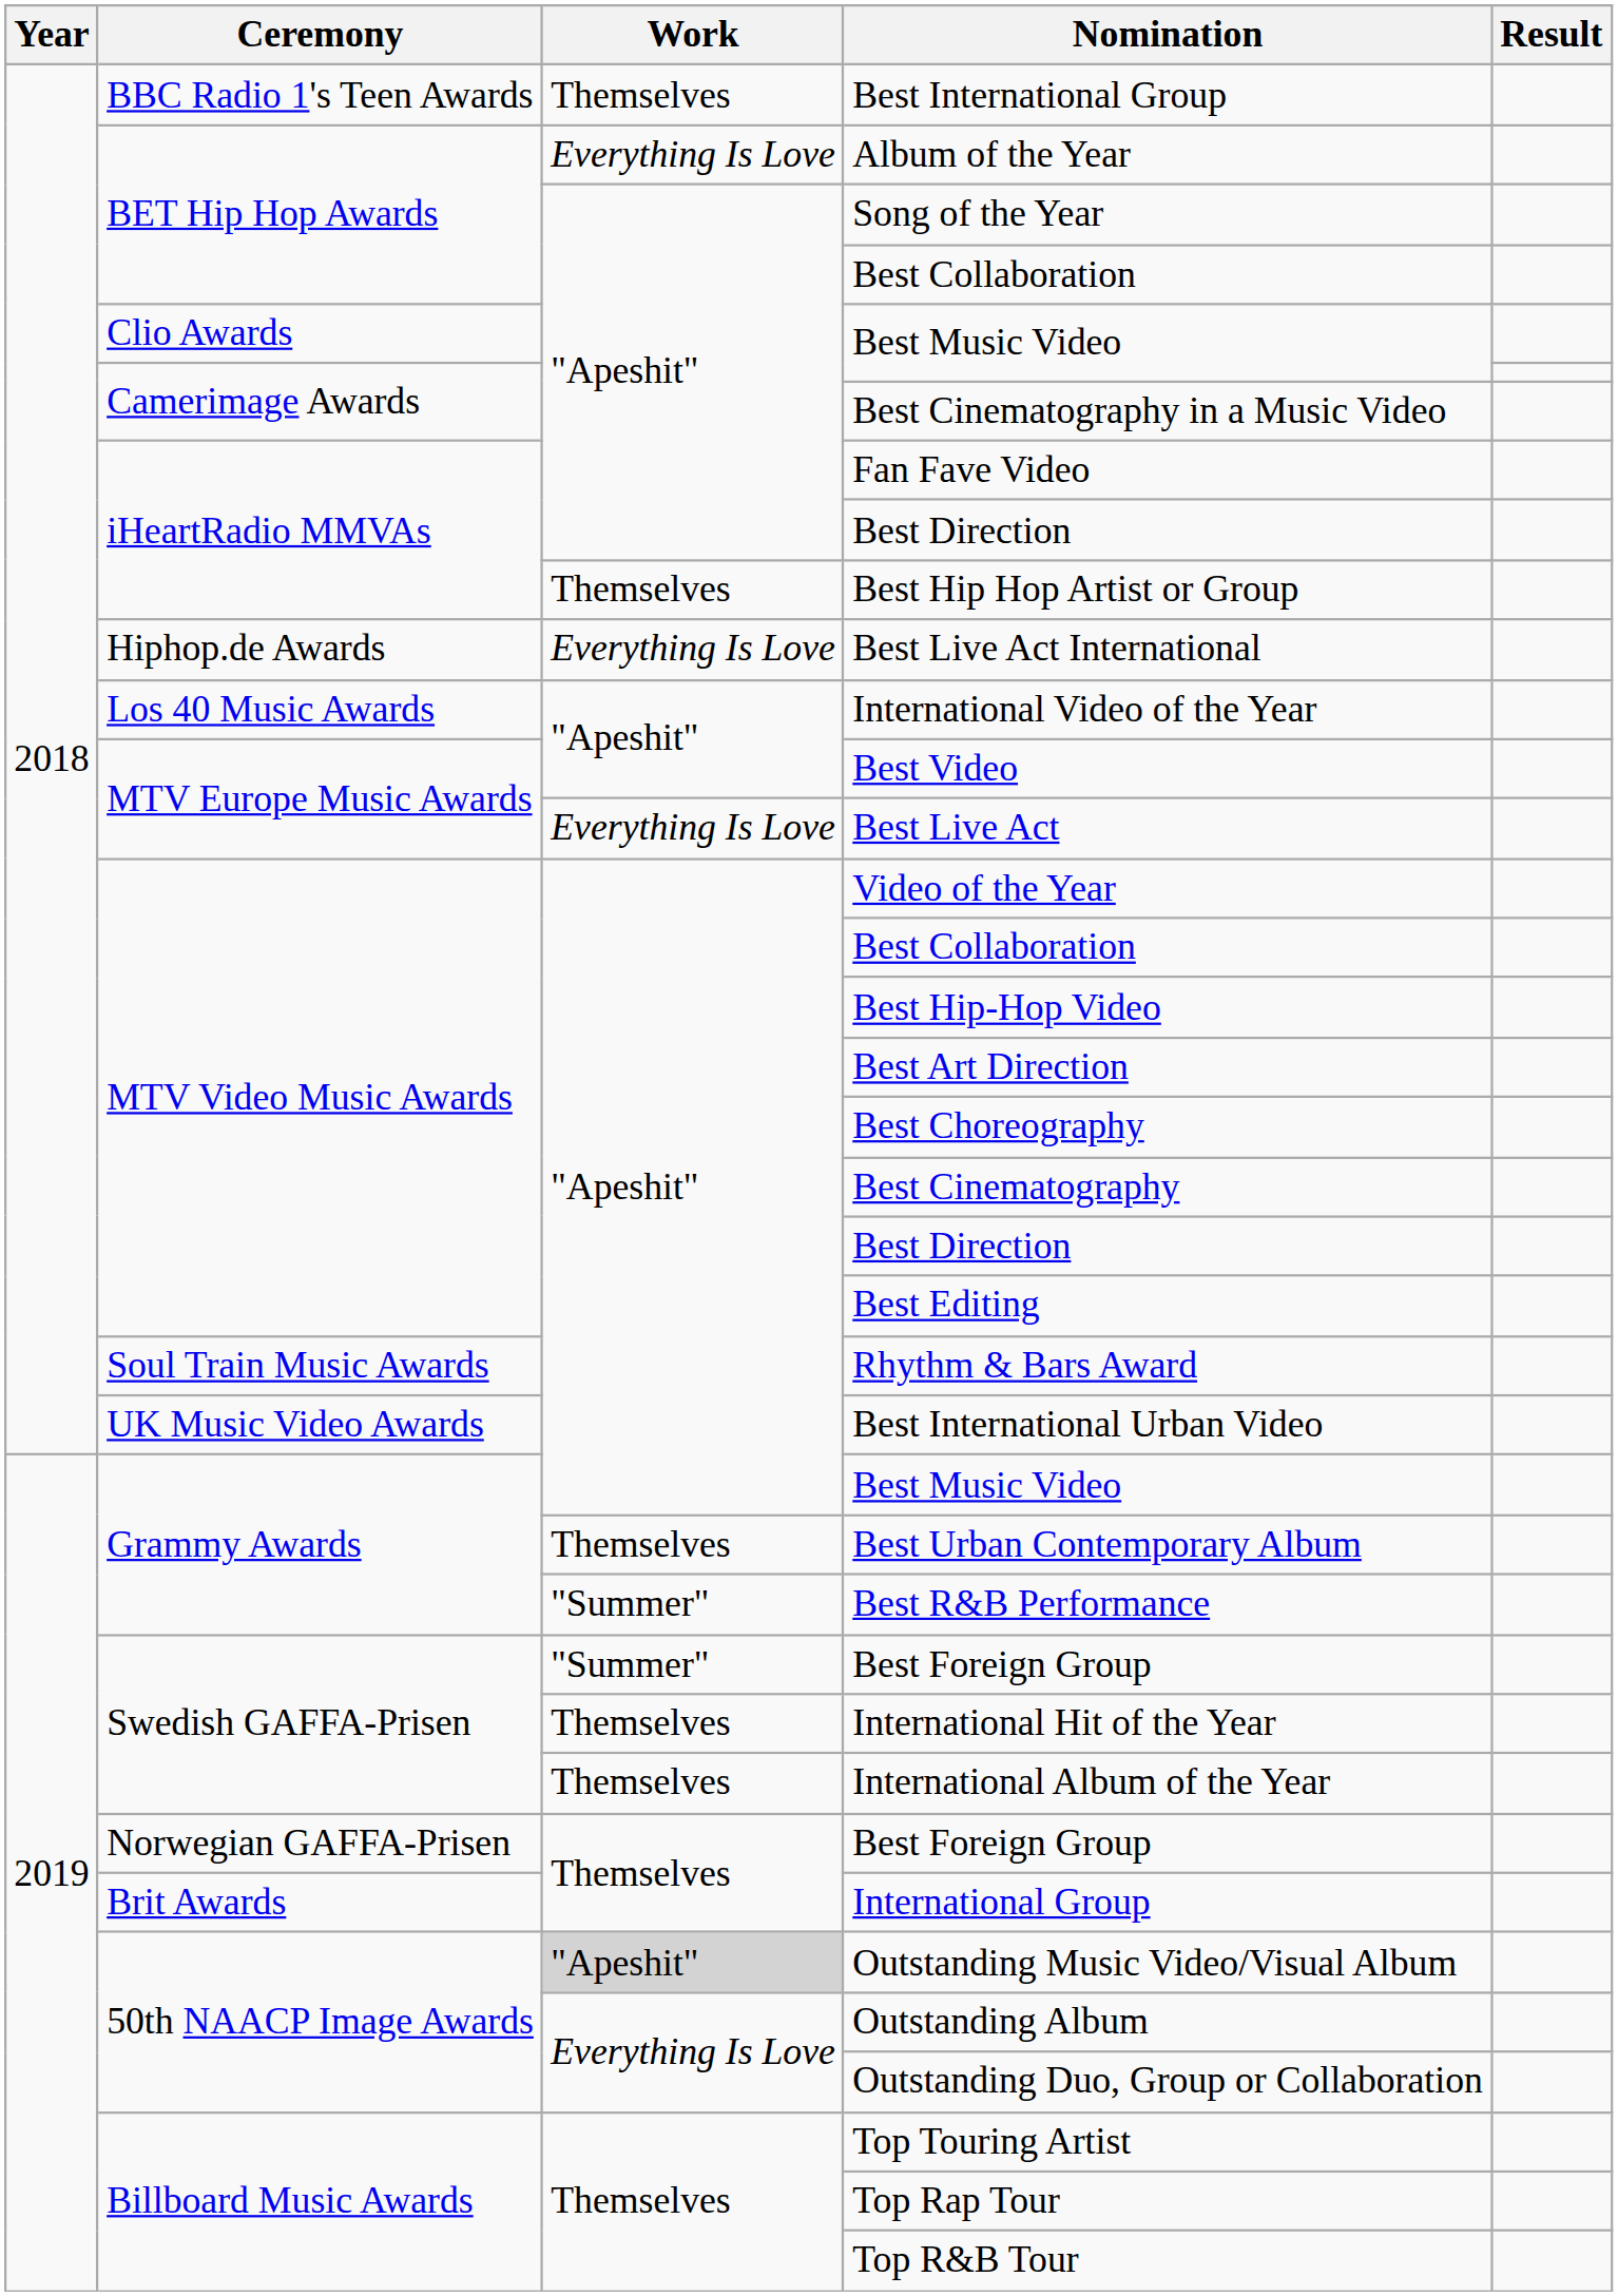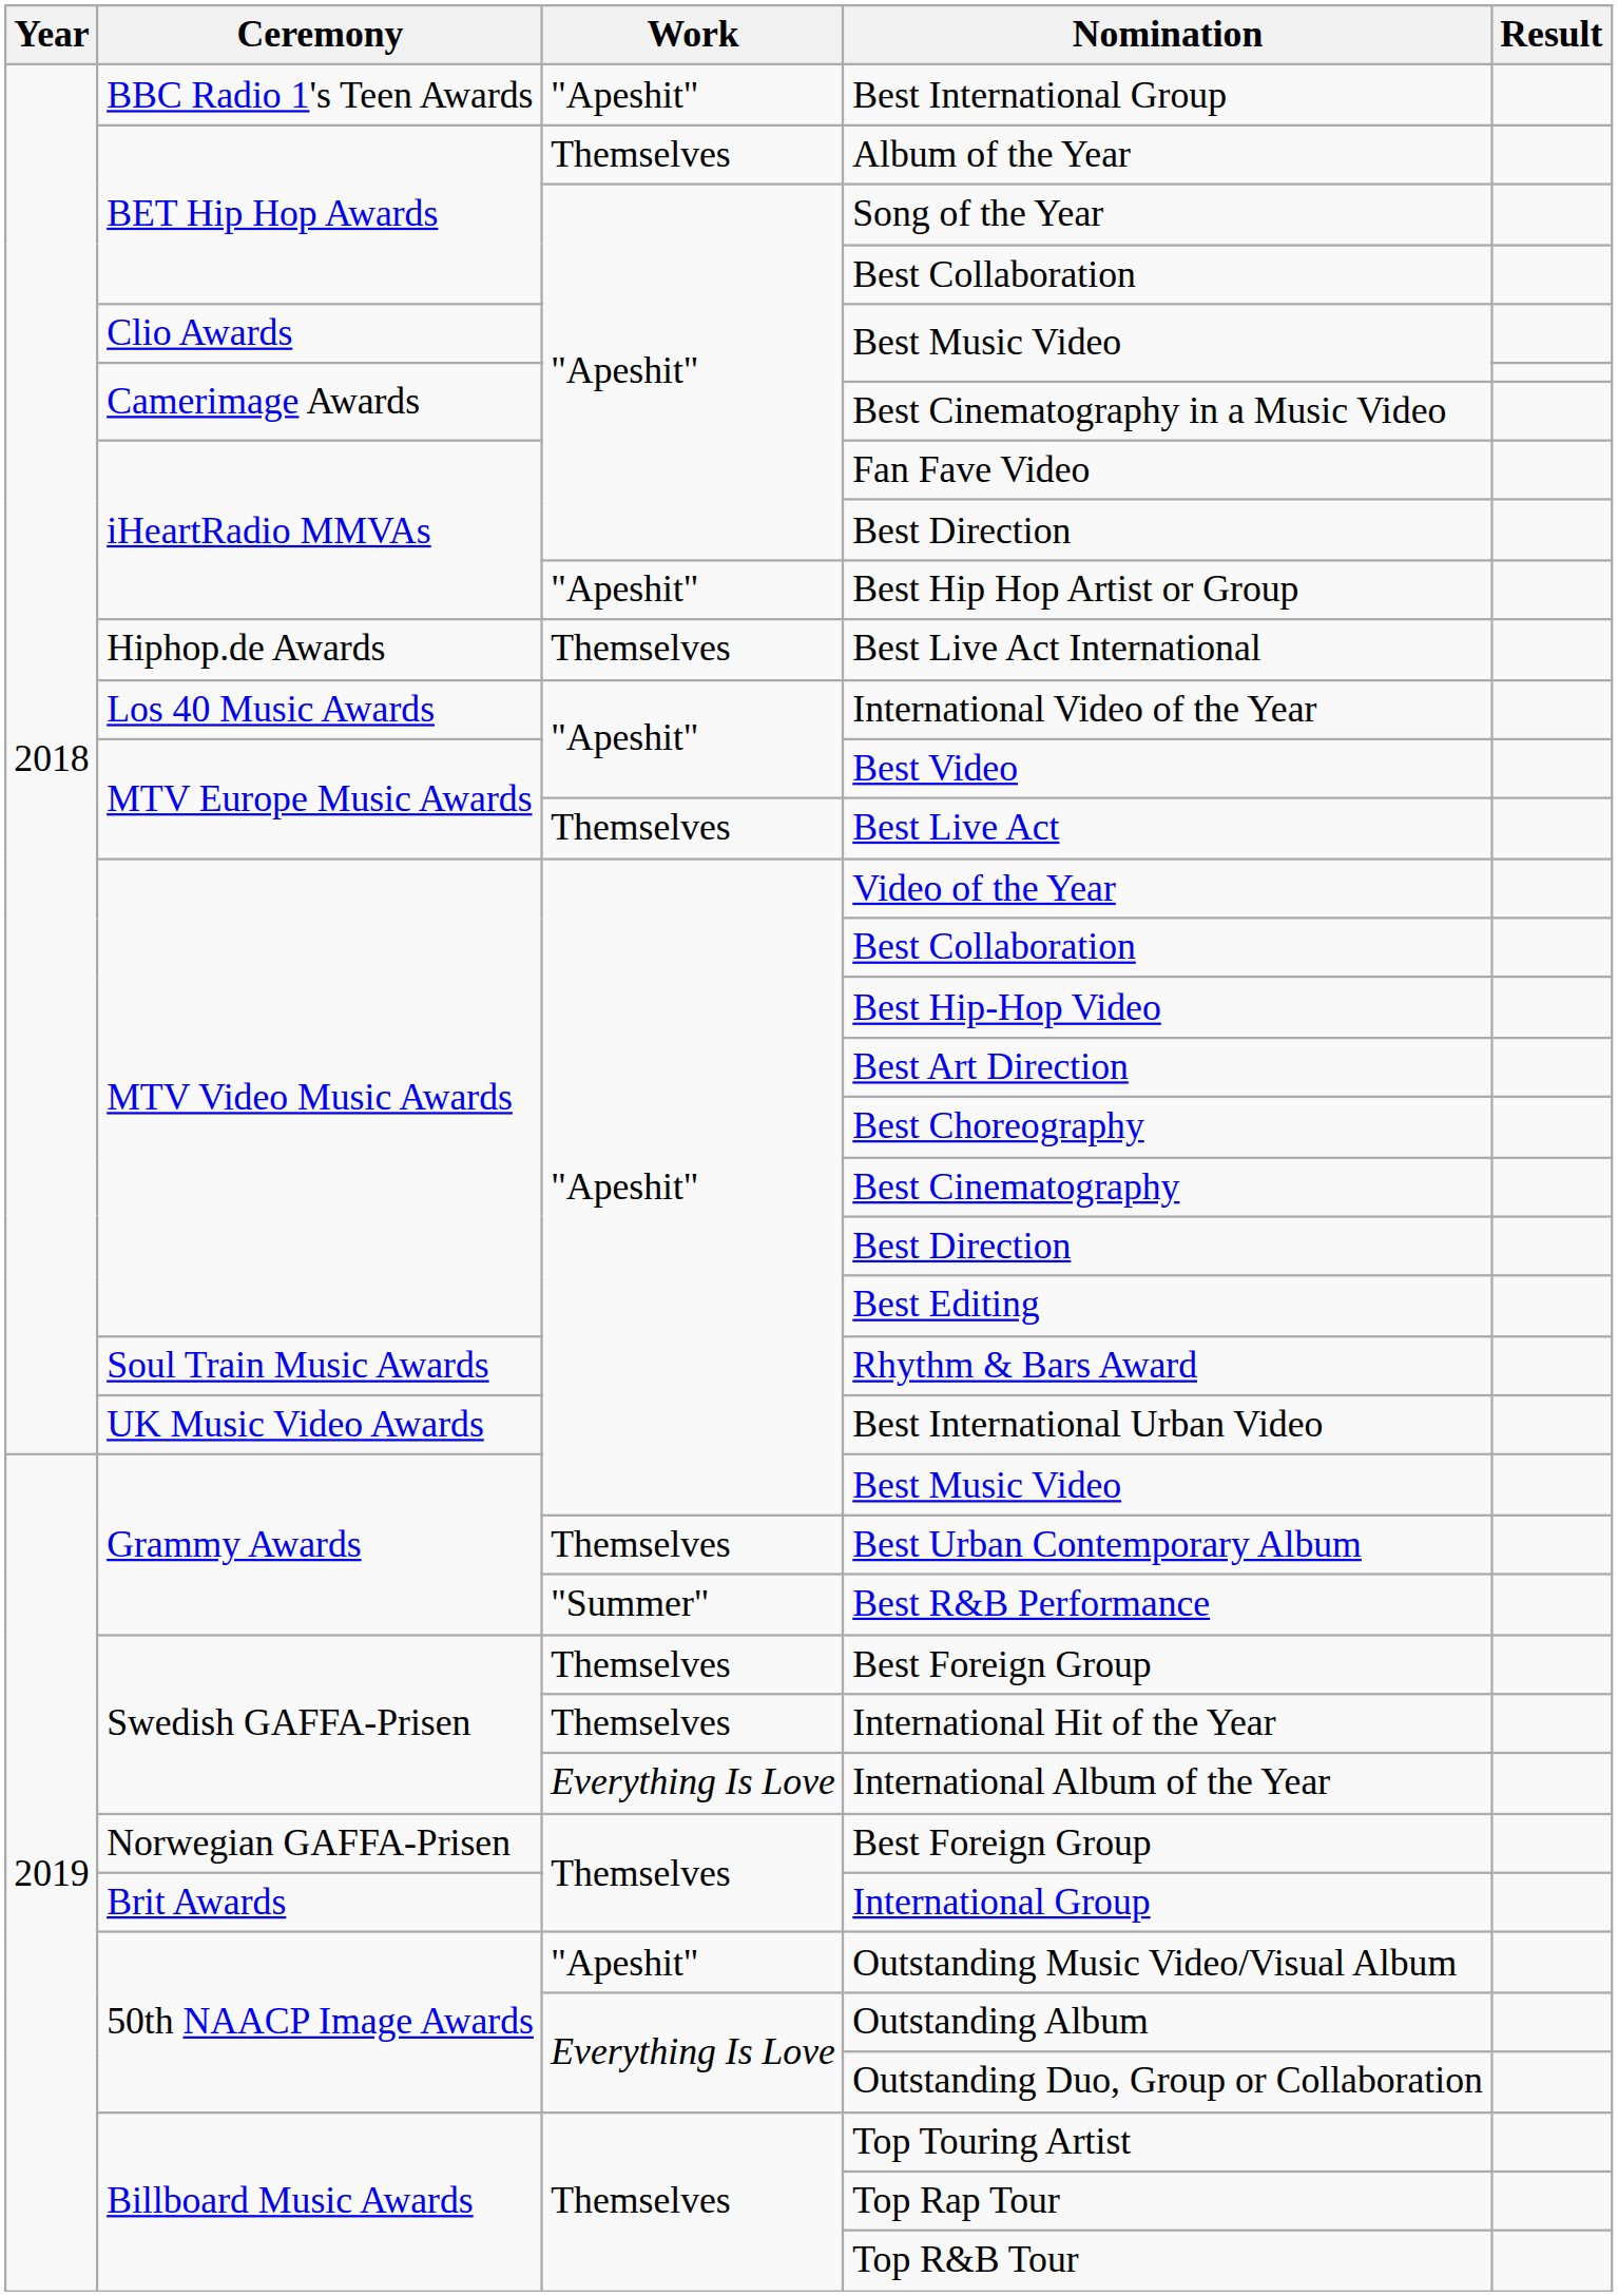 <table class="wikitable">
 <tr>
 <th>Year</th>
 <th>Ceremony</th>
 <th>Work</th>
 <th>Nomination</th>
 <th>Result</th>
 </tr>
 <tr>
 <td !scope rowspan="24">2018</td>
 <td><a href='#'>BBC Radio 1</a>'s Teen Awards</td>
-<td>Themselves</td>
+<td>"Apeshit"</td>
 <td>Best International Group</td>
 <td></td>
 </tr>
 <tr>
 <td rowspan="3"><a href='#'>BET Hip Hop Awards</a></td>
-<td><em>Everything Is Love</em></td>
+<td>Themselves</td>
 <td>Album of the Year</td>
 <td></td>
 </tr>
 <tr>
 <td rowspan="7">"Apeshit"</td>
 <td>Song of the Year</td>
 <td></td>
 </tr>
 <tr>
 <td>Best Collaboration</td>
 <td></td>
 </tr>
 <tr>
 <td><a href='#'>Clio Awards</a></td>
 <td rowspan="2">Best Music Video</td>
 <td></td>
 </tr>
 <tr>
 <td rowspan=2><a href='#'>Camerimage</a> Awards</td>
 <td></td>
 </tr>
 <tr>
 <td>Best Cinematography in a Music Video</td>
 <td></td>
 </tr>
 <tr>
 <td rowspan="3"><a href='#'>iHeartRadio MMVAs</a></td>
 <td>Fan Fave Video</td>
 <td></td>
 </tr>
 <tr>
 <td>Best Direction</td>
 <td></td>
 </tr>
 <tr>
-<td>Themselves</td>
+<td>"Apeshit"</td>
 <td>Best Hip Hop Artist or Group</td>
 <td></td>
 </tr>
 <tr>
 <td>Hiphop.de Awards </td>
-<td><em>Everything Is Love</em></td>
+<td>Themselves</td>
 <td rowspan="1">Best Live Act International</td>
 <td></td>
 </tr>
 <tr>
 <td><a href='#'>Los 40 Music Awards</a></td>
 <td rowspan="2">"Apeshit"</td>
 <td>International Video of the Year</td>
 <td></td>
 </tr>
 <tr>
 <td rowspan="2"><a href='#'>MTV Europe Music Awards</a></td>
 <td><a href='#'>Best Video</a></td>
 <td></td>
 </tr>
 <tr>
-<td><em>Everything Is Love</em></td>
+<td>Themselves</td>
 <td><a href='#'>Best Live Act</a></td>
 <td></td>
 </tr>
 <tr>
 <td rowspan="8"><a href='#'>MTV Video Music Awards</a></td>
 <td rowspan="11">"Apeshit"</td>
 <td><a href='#'>Video of the Year</a></td>
 <td></td>
 </tr>
 <tr>
 <td><a href='#'>Best Collaboration</a></td>
 <td></td>
 </tr>
 <tr>
 <td><a href='#'>Best Hip-Hop Video</a></td>
 <td></td>
 </tr>
 <tr>
 <td><a href='#'>Best Art Direction</a></td>
 <td></td>
 </tr>
 <tr>
 <td><a href='#'>Best Choreography</a></td>
 <td></td>
 </tr>
 <tr>
 <td><a href='#'>Best Cinematography</a></td>
 <td></td>
 </tr>
 <tr>
 <td><a href='#'>Best Direction</a></td>
 <td></td>
 </tr>
 <tr>
 <td><a href='#'>Best Editing</a></td>
 <td></td>
 </tr>
 <tr>
 <td><a href='#'>Soul Train Music Awards</a></td>
 <td><a href='#'>Rhythm & Bars Award</a></td>
 <td></td>
 </tr>
 <tr>
 <td><a href='#'>UK Music Video Awards</a></td>
 <td>Best International Urban Video</td>
 <td></td>
 </tr>
 <tr>
 <td !scope rowspan="14">2019</td>
 <td rowspan="3"><a href='#'>Grammy Awards</a></td>
 <td><a href='#'>Best Music Video</a></td>
 <td></td>
 </tr>
 <tr>
 <td>Themselves</td>
 <td><a href='#'>Best Urban Contemporary Album</a></td>
 <td></td>
 </tr>
 <tr>
 <td>"Summer"</td>
 <td><a href='#'>Best R&B Performance</a></td>
 <td></td>
 </tr>
 <tr>
 <td rowspan="3">Swedish GAFFA-Prisen</td>
-<td>"Summer"</td>
+<td>Themselves</td>
 <td>Best Foreign Group</td>
 <td></td>
 </tr>
 <tr>
 <td>Themselves</td>
 <td>International Hit of the Year</td>
 <td></td>
 </tr>
 <tr>
-<td>Themselves</td>
+<td><em>Everything Is Love</em></td>
 <td>International Album of the Year</td>
 <td></td>
 </tr>
 <tr>
 <td>Norwegian GAFFA-Prisen</td>
 <td rowspan="2">Themselves</td>
 <td>Best Foreign Group</td>
 <td></td>
 </tr>
 <tr>
 <td><a href='#'>Brit Awards</a></td>
 <td><a href='#'>International Group</a></td>
 <td></td>
 </tr>
 <tr>
 <td rowspan="3">50th <a href='#'>NAACP Image Awards</a></td>
-<td style="background: lightgrey;">"Apeshit"</td>
+<td>"Apeshit"</td>
 <td>Outstanding Music Video/Visual Album</td>
 <td></td>
 </tr>
 <tr>
 <td rowspan="2"><em>Everything Is Love</em></td>
 <td>Outstanding Album</td>
 <td></td>
 </tr>
 <tr>
 <td>Outstanding Duo, Group or Collaboration</td>
 <td></td>
 </tr>
 <tr>
 <td rowspan="3"><a href='#'>Billboard Music Awards</a></td>
 <td rowspan="3">Themselves</td>
 <td>Top Touring Artist</td>
 <td></td>
 </tr>
 <tr>
 <td>Top Rap Tour</td>
 <td></td>
 </tr>
 <tr>
 <td>Top R&B Tour</td>
 <td></td>
 </tr>
 </table>
